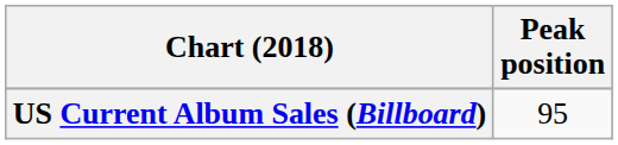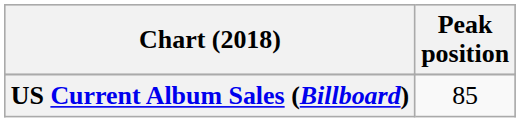 <table class="wikitable sortable plainrowheaders" style="text-align:center">
 <tr>
 <th scope="col">Chart (2018)</th>
 <th scope="col">Peak<br>position</th>
 </tr>
 <tr>
 </tr>
 <tr>
 </tr>
 <tr>
 <th scope="row">US <a href='#'>Current Album Sales</a> (<em><a href='#'>Billboard</a></em>)</th>
-<td>95</td>
+<td>85</td>
 </tr>
 </table>
